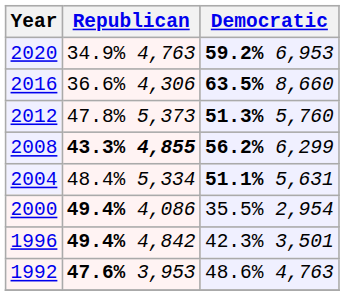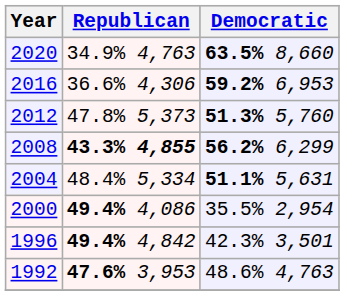 <table class="wikitable" style="float:right; font-size:95%;">
 <tr bgcolor=lightgrey>
 <th>Year</th>
 <th><a href='#'>Republican</a></th>
 <th><a href='#'>Democratic</a></th>
 </tr>
 <tr>
 <td align="center" bgcolor="#f0f0ff"><a href='#'>2020</a></td>
 <td align="center" bgcolor="#fff3f3">34.9% <em>4,763</em></td>
-<td align="center" bgcolor="#f0f0ff"><strong>59.2%</strong> <em>6,953</em></td>
+<td align="center" bgcolor="#f0f0ff"><strong>63.5%</strong> <em>8,660</em></td>
 </tr>
 <tr>
 <td align="center" bgcolor="#f0f0ff"><a href='#'>2016</a></td>
 <td align="center" bgcolor="#fff3f3">36.6% <em>4,306</em></td>
-<td align="center" bgcolor="#f0f0ff"><strong>63.5%</strong> <em>8,660</em></td>
+<td align="center" bgcolor="#f0f0ff"><strong>59.2%</strong> <em>6,953</em></td>
 </tr>
 <tr>
 <td align="center" bgcolor="#f0f0ff"><a href='#'>2012</a></td>
 <td align="center" bgcolor="#fff3f3">47.8% <em>5,373</em></td>
 <td align="center" bgcolor="#f0f0ff"><strong>51.3%</strong> <em>5,760</em></td>
 </tr>
 <tr>
 <td align="center" bgcolor="#f0f0ff"><a href='#'>2008</a></td>
 <td align="center" bgcolor="#fff3f3"><strong>43.3% <em>4,855</em></strong></td>
 <td align="center" bgcolor="#f0f0ff"><strong>56.2%</strong> <em>6,299</em></td>
 </tr>
 <tr>
 <td align="center" bgcolor="#f0f0ff"><a href='#'>2004</a></td>
 <td align="center" bgcolor="#fff3f3">48.4% <em>5,334</em></td>
 <td align="center" bgcolor="#f0f0ff"><strong>51.1%</strong> <em>5,631</em></td>
 </tr>
 <tr>
 <td align="center" bgcolor="#fff3f3"><a href='#'>2000</a></td>
 <td align="center" bgcolor="#fff3f3"><strong>49.4%</strong> <em>4,086</em></td>
 <td align="center" bgcolor="#f0f0ff">35.5% <em>2,954</em></td>
 </tr>
 <tr>
 <td align="center" bgcolor="#fff3f3"><a href='#'>1996</a></td>
 <td align="center" bgcolor="#fff3f3"><strong>49.4%</strong> <em>4,842</em></td>
 <td align="center" bgcolor="#f0f0ff">42.3% <em>3,501</em></td>
 </tr>
 <tr>
 <td align="center" bgcolor="#fff3f3"><a href='#'>1992</a></td>
 <td align="center" bgcolor="#fff3f3"><strong>47.6%</strong> <em>3,953</em></td>
 <td align="center" bgcolor="#f0f0ff">48.6% <em>4,763</em></td>
 </tr>
 <tr>
 </tr>
 </table>
